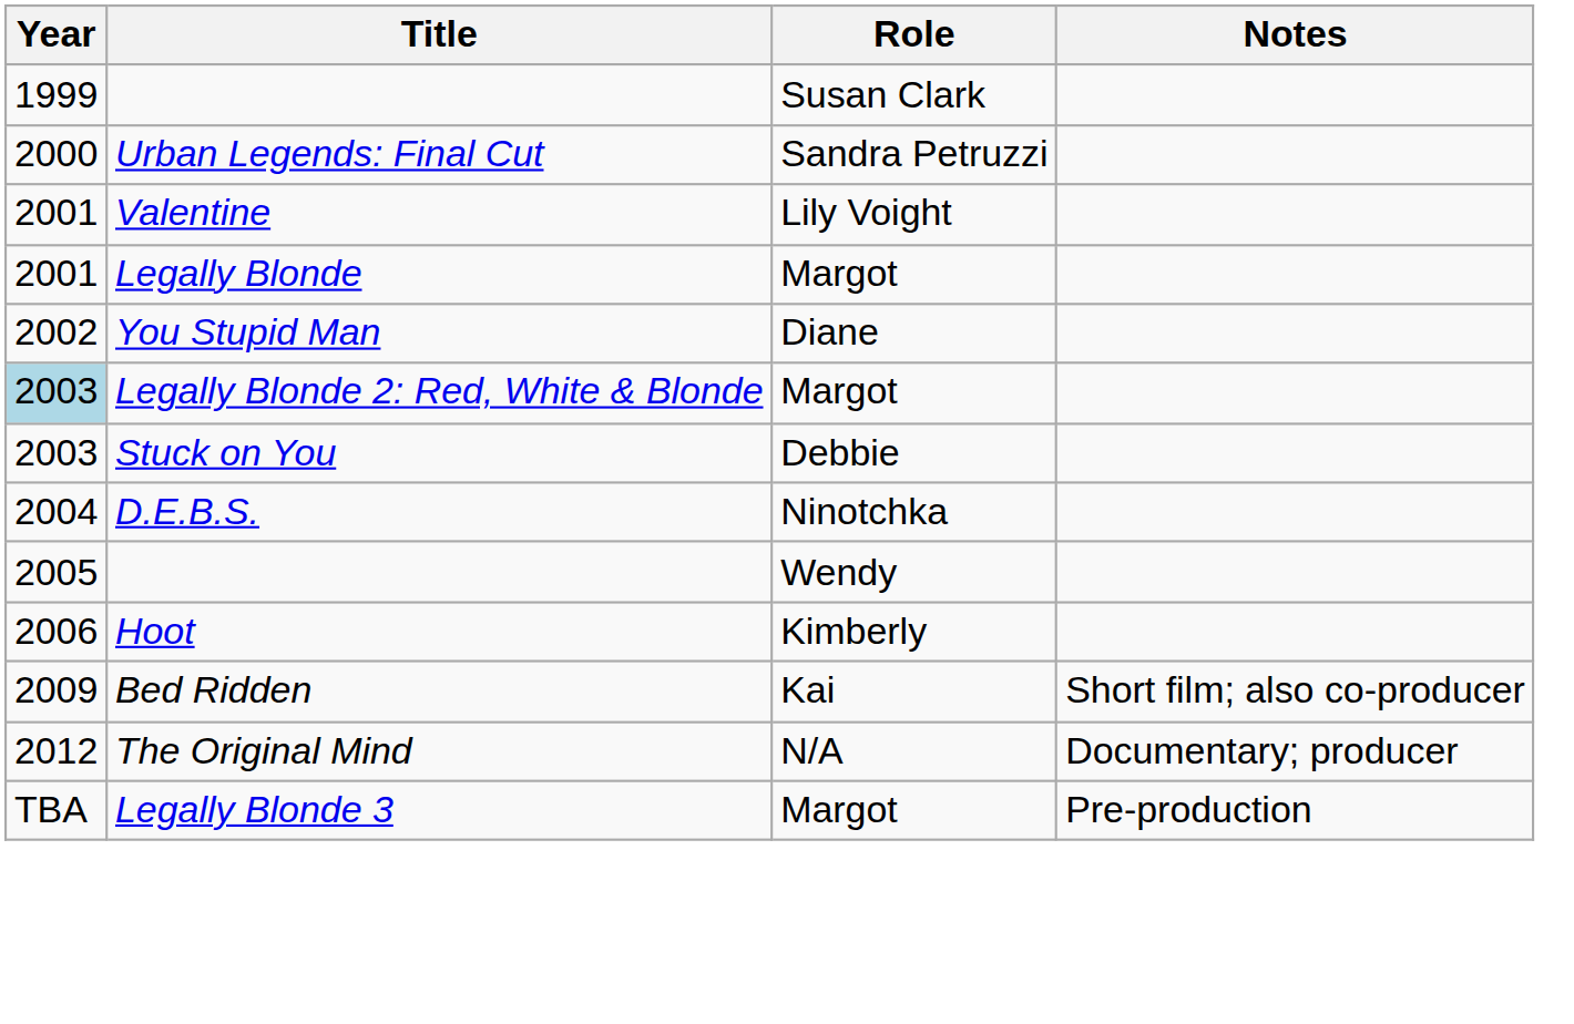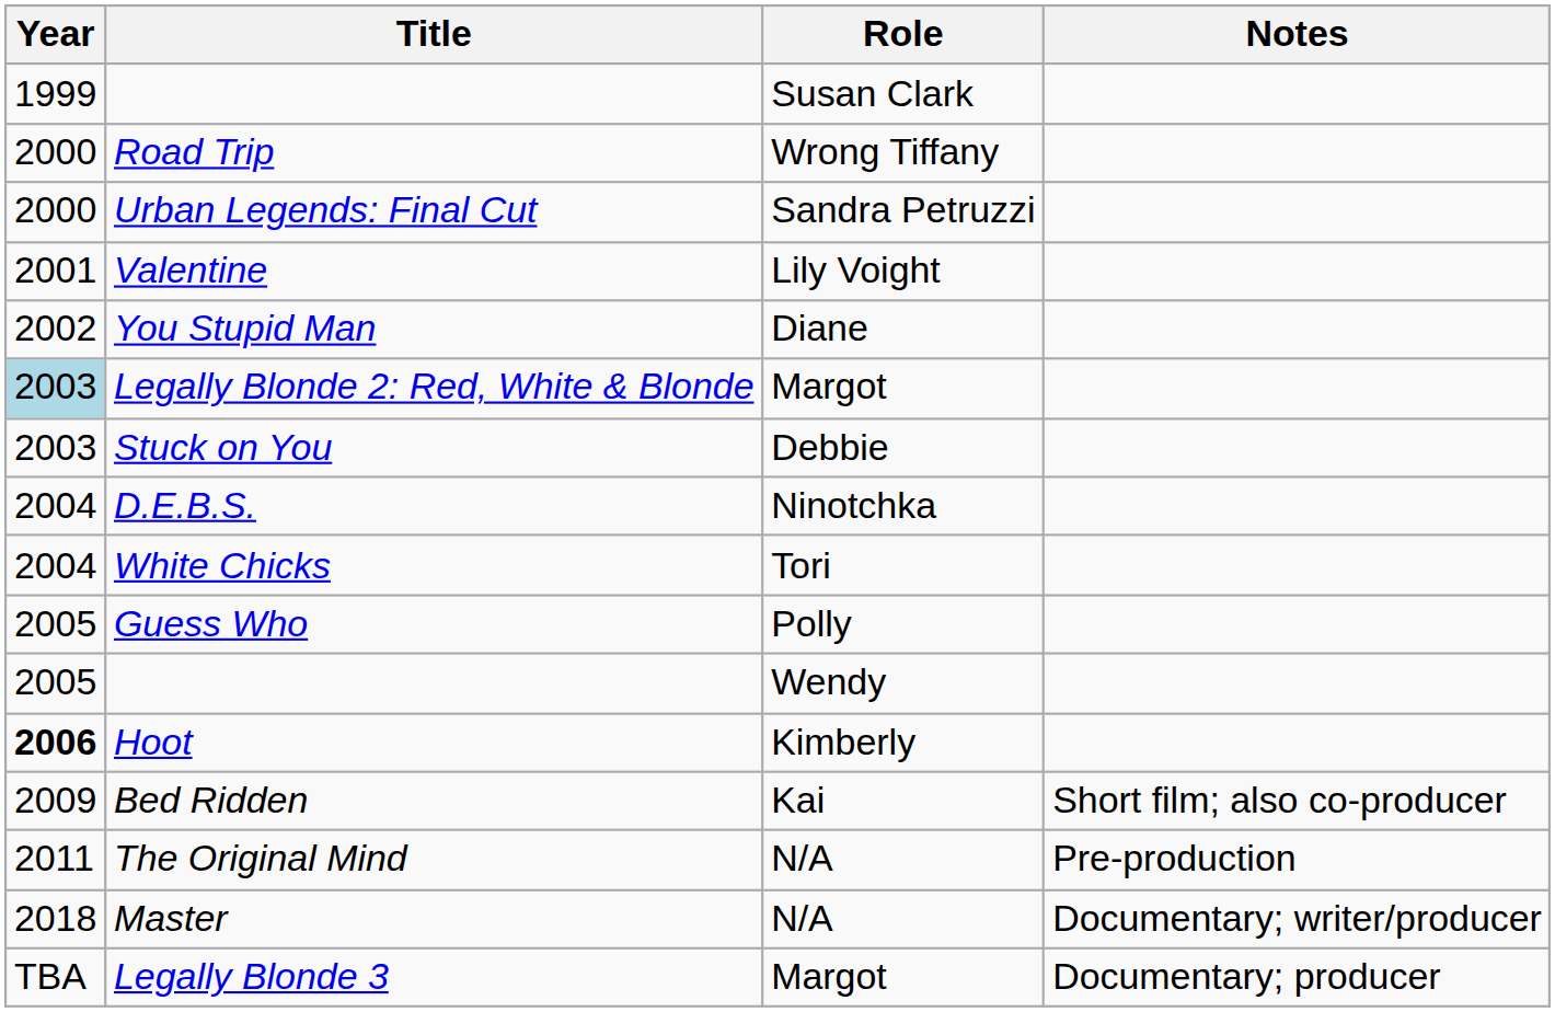 <table class="wikitable sortable">
 <tr>
 <th>Year</th>
 <th>Title</th>
 <th>Role</th>
 <th class="unsortable">Notes</th>
 </tr>
 <tr>
 <td>1999</td>
 <td><em></em></td>
 <td>Susan Clark</td>
 <td></td>
 </tr>
 <tr>
 <td>2000</td>
+<td><em><a href='#'>Road Trip</a></em></td>
+<td>Wrong Tiffany</td>
+<td></td>
+</tr>
+<tr>
+<td>2000</td>
 <td><em><a href='#'>Urban Legends: Final Cut</a></em></td>
 <td>Sandra Petruzzi</td>
 <td></td>
 </tr>
 <tr>
 <td>2001</td>
 <td><em><a href='#'>Valentine</a></em></td>
 <td>Lily Voight</td>
-<td></td>
-</tr>
-<tr>
-<td>2001</td>
-<td><em><a href='#'>Legally Blonde</a></em></td>
-<td>Margot</td>
 <td></td>
 </tr>
 <tr>
 <td>2002</td>
 <td><em><a href='#'>You Stupid Man</a></em></td>
 <td>Diane</td>
 <td></td>
 </tr>
 <tr>
 <td style="background: lightblue;">2003</td>
 <td><em><a href='#'>Legally Blonde 2: Red, White & Blonde</a></em></td>
 <td>Margot</td>
 <td></td>
 </tr>
 <tr>
 <td>2003</td>
 <td><em><a href='#'>Stuck on You</a></em></td>
 <td>Debbie</td>
 <td></td>
 </tr>
 <tr>
 <td>2004</td>
 <td><em><a href='#'>D.E.B.S.</a></em></td>
 <td>Ninotchka</td>
 <td></td>
 </tr>
 <tr>
+<td>2004</td>
+<td><em><a href='#'>White Chicks</a></em></td>
+<td>Tori</td>
+<td></td>
+</tr>
+<tr>
+<td>2005</td>
+<td><em><a href='#'>Guess Who</a></em></td>
+<td>Polly</td>
+<td></td>
+</tr>
+<tr>
 <td>2005</td>
 <td><em></em></td>
 <td>Wendy</td>
 <td></td>
 </tr>
 <tr>
-<td>2006</td>
+<td><strong>2006</strong></td>
 <td><em><a href='#'>Hoot</a></em></td>
 <td>Kimberly</td>
 <td></td>
 </tr>
 <tr>
 <td>2009</td>
 <td><em>Bed Ridden</em></td>
 <td>Kai</td>
 <td>Short film; also co-producer</td>
 </tr>
 <tr>
-<td>2012</td>
+<td>2011</td>
 <td><em>The Original Mind</em></td>
 <td>N/A</td>
-<td>Documentary; producer</td>
+<td>Pre-production</td>
+</tr>
+<tr>
+<td>2018</td>
+<td><em>Master</em></td>
+<td>N/A</td>
+<td>Documentary; writer/producer</td>
 </tr>
 <tr>
 <td>TBA</td>
 <td><em><a href='#'>Legally Blonde 3</a></em></td>
 <td>Margot</td>
-<td>Pre-production</td>
+<td>Documentary; producer</td>
 </tr>
 </table>
